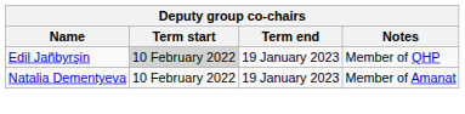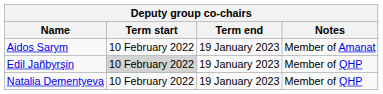 <table class="wikitable" style="font-size:95%;">
 <tr>
 <th colspan="4">Deputy group co-chairs</th>
 </tr>
 <tr>
 <th>Name</th>
 <th>Term start</th>
 <th>Term end</th>
 <th>Notes</th>
 </tr>
 <tr>
+<td><a href='#'>Aidos Sarym</a></td>
+<td>10 February 2022</td>
+<td>19 January 2023</td>
+<td>Member of <a href='#'>Amanat</a></td>
+</tr>
+<tr>
 <td><a href='#'>Edil Jañbyrşin</a></td>
 <td style="background: lightgrey;">10 February 2022</td>
 <td>19 January 2023</td>
 <td>Member of <a href='#'>QHP</a></td>
 </tr>
 <tr>
 <td><a href='#'>Natalia Dementyeva</a></td>
 <td>10 February 2022</td>
 <td>19 January 2023</td>
-<td>Member of <a href='#'>Amanat</a></td>
+<td>Member of <a href='#'>QHP</a></td>
 </tr>
 </table>
